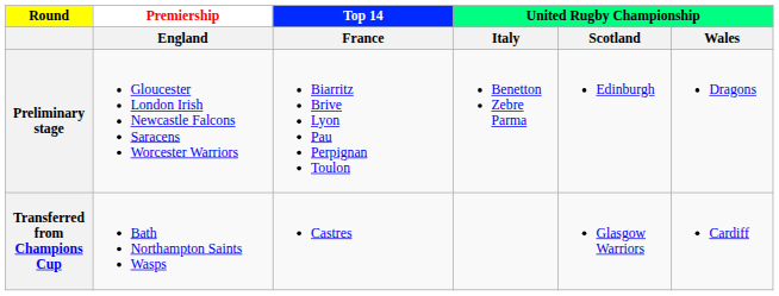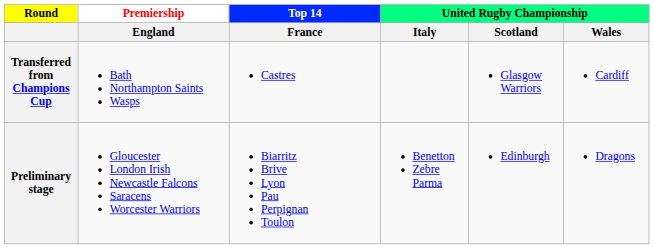 <table class="wikitable" style="width:100%">
 <tr>
 <th style="background:#ffff00">Round</th>
 <th style="background: #FFFFFF; color:red; text-align:center;">Premiership</th>
 <th style="background: #002AFF; color:white; text-align:center;">Top 14</th>
 <th style="background:#00FF80" colspan="3">United Rugby Championship</th>
 </tr>
 <tr>
 <th width="7%"></th>
 <th width="20%"> England</th>
 <th width="20%"> France</th>
 <th width="10%"> Italy</th>
 <th width="10%"> Scotland</th>
 <th width="10%"> Wales</th>
 </tr>
 <tr>
+<th>Transferred from <a href='#'>Champions Cup</a></th>
+<td valign=top><br><ul><li><a href='#'>Bath</a></li><li><a href='#'>Northampton Saints</a></li><li><a href='#'>Wasps</a></li></ul></td>
+<td valign=top><br><ul><li><a href='#'>Castres</a></li></ul></td>
+<td valign=top></td>
+<td valign=top><br><ul><li><a href='#'>Glasgow Warriors</a></li></ul></td>
+<td valign=top><br><ul><li><a href='#'>Cardiff</a></li></ul></td>
+</tr>
+<tr>
 <th align=center valign=center>Preliminary stage</th>
 <td valign=top><br><ul><li><a href='#'>Gloucester</a></li><li><a href='#'>London Irish</a></li><li><a href='#'>Newcastle Falcons</a></li><li><a href='#'>Saracens</a></li><li><a href='#'>Worcester Warriors</a></li></ul></td>
 <td valign=top><br><ul><li><a href='#'>Biarritz</a></li><li><a href='#'>Brive</a></li><li><a href='#'>Lyon</a></li><li><a href='#'>Pau</a></li><li><a href='#'>Perpignan</a></li><li><a href='#'>Toulon</a></li></ul></td>
 <td valign=top><br><ul><li><a href='#'>Benetton</a></li><li><a href='#'>Zebre Parma</a></li></ul></td>
 <td valign=top><br><ul><li><a href='#'>Edinburgh</a></li></ul></td>
 <td valign=top><br><ul><li><a href='#'>Dragons</a></li></ul></td>
 </tr>
-<tr>
-<th>Transferred from <a href='#'>Champions Cup</a></th>
-<td valign=top><br><ul><li><a href='#'>Bath</a></li><li><a href='#'>Northampton Saints</a></li><li><a href='#'>Wasps</a></li></ul></td>
-<td valign=top><br><ul><li><a href='#'>Castres</a></li></ul></td>
-<td valign=top></td>
-<td valign=top><br><ul><li><a href='#'>Glasgow Warriors</a></li></ul></td>
-<td valign=top><br><ul><li><a href='#'>Cardiff</a></li></ul></td>
-</tr>
 </table>
